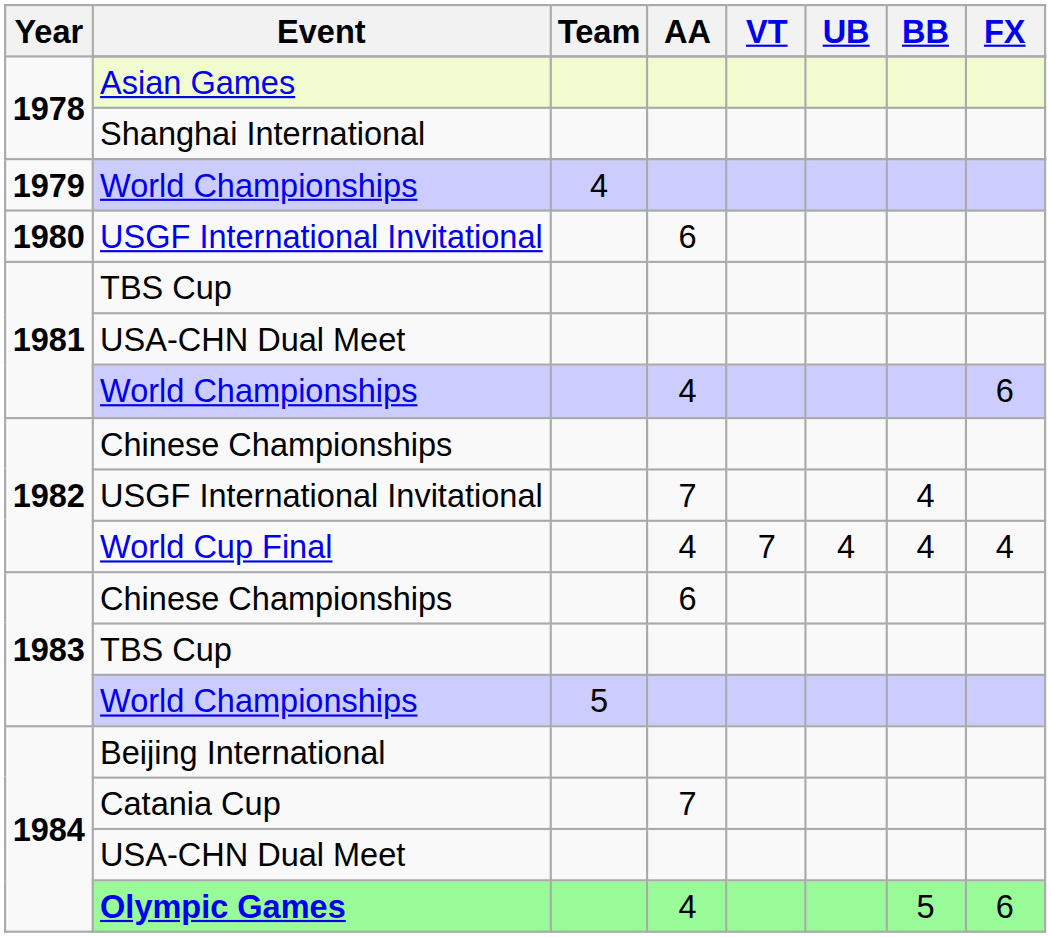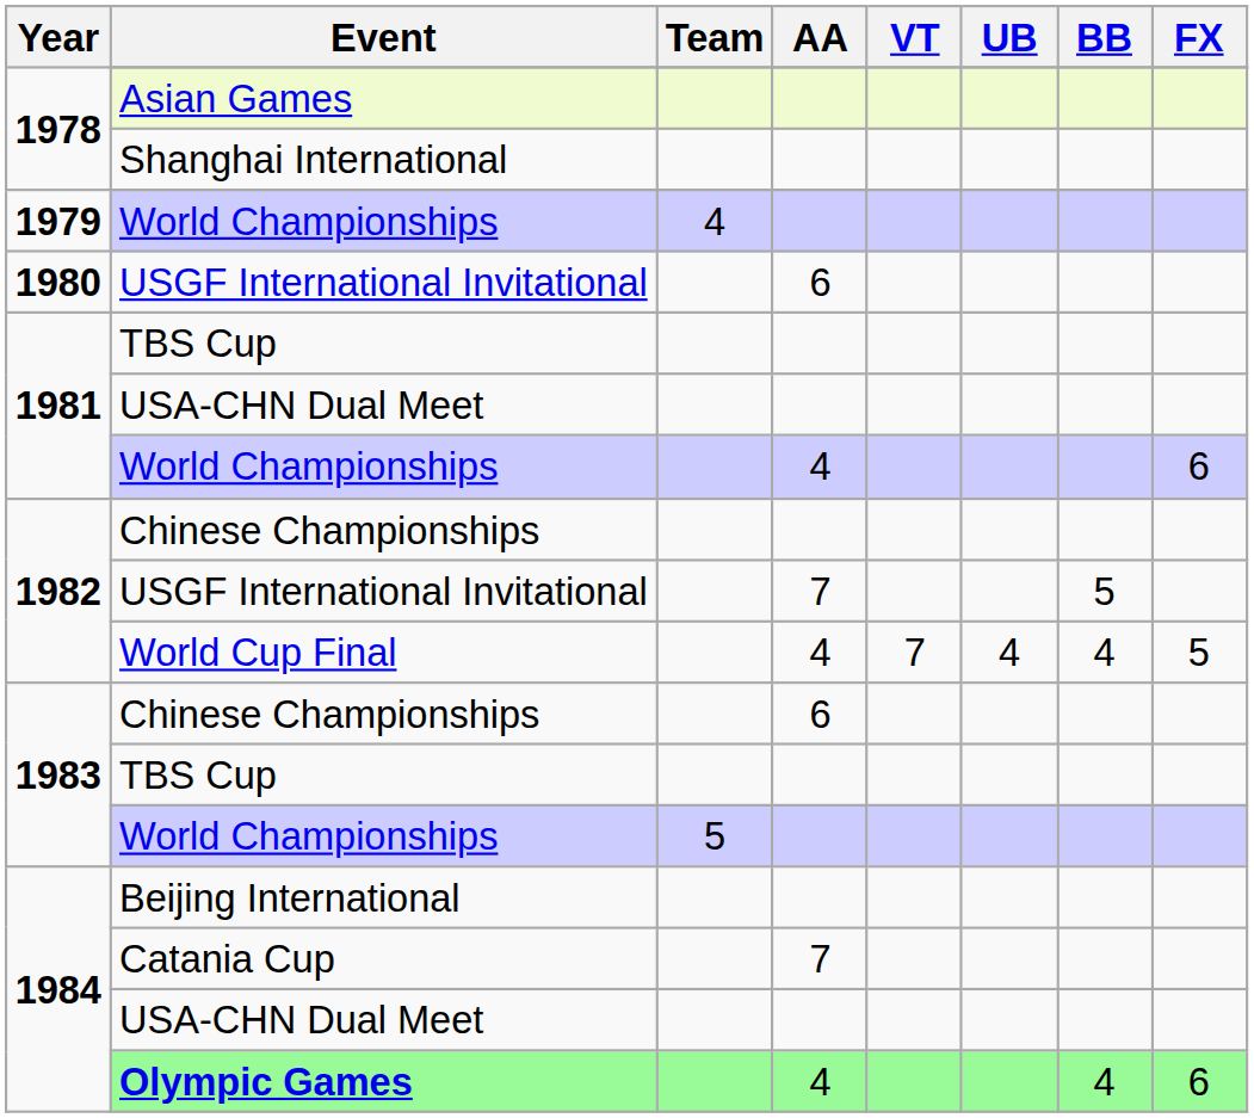 <table class="wikitable" style="text-align:center; font-size:95%;">
 <tr>
 <th align=center>Year</th>
 <th align=center>Event</th>
 <th style="width:30px;">Team</th>
 <th style="width:30px;">AA</th>
 <th style="width:30px;"><a href='#'>VT</a></th>
 <th style="width:30px;"><a href='#'>UB</a></th>
 <th style="width:30px;"><a href='#'>BB</a></th>
 <th style="width:30px;"><a href='#'>FX</a></th>
 </tr>
 <tr>
 <td rowspan="3"><strong>1978</strong></td>
 </tr>
 <tr bgcolor=#F0FCCF>
 <td align=left><a href='#'>Asian Games</a></td>
 <td></td>
 <td></td>
 <td></td>
 <td></td>
 <td></td>
 <td></td>
 </tr>
 <tr>
 <td align=left>Shanghai International</td>
 <td></td>
 <td></td>
 <td></td>
 <td></td>
 <td></td>
 <td></td>
 </tr>
 <tr>
 <td rowspan="2"><strong>1979</strong></td>
 </tr>
 <tr bgcolor=#CCCCFF>
 <td align=left><a href='#'>World Championships</a></td>
 <td>4</td>
 <td></td>
 <td></td>
 <td></td>
 <td></td>
 <td></td>
 </tr>
 <tr>
 <td rowspan="1"><strong>1980</strong></td>
 <td align=left><a href='#'>USGF International Invitational</a></td>
 <td></td>
 <td>6</td>
 <td></td>
 <td></td>
 <td></td>
 <td></td>
 </tr>
 <tr>
 <td rowspan="3"><strong>1981</strong></td>
 <td align=left>TBS Cup</td>
 <td></td>
 <td></td>
 <td></td>
 <td></td>
 <td></td>
 <td></td>
 </tr>
 <tr>
 <td align=left>USA-CHN Dual Meet</td>
 <td></td>
 <td></td>
 <td></td>
 <td></td>
 <td></td>
 <td></td>
 </tr>
 <tr bgcolor=#CCCCFF>
 <td align=left><a href='#'>World Championships</a></td>
 <td></td>
 <td>4</td>
 <td></td>
 <td></td>
 <td></td>
 <td>6</td>
 </tr>
 <tr>
 <td rowspan="3"><strong>1982</strong></td>
 <td align=left>Chinese Championships</td>
 <td></td>
 <td></td>
 <td></td>
 <td></td>
 <td></td>
 <td></td>
 </tr>
 <tr>
 <td align=left>USGF International Invitational</td>
 <td></td>
 <td>7</td>
 <td></td>
 <td></td>
-<td>4</td>
+<td>5</td>
 <td></td>
 </tr>
 <tr>
 <td align=left><a href='#'>World Cup Final</a></td>
 <td></td>
 <td>4</td>
 <td>7</td>
 <td>4</td>
 <td>4</td>
-<td>4</td>
+<td>5</td>
 </tr>
 <tr>
 <td rowspan="3"><strong>1983</strong></td>
 <td align=left>Chinese Championships</td>
 <td></td>
 <td>6</td>
 <td></td>
 <td></td>
 <td></td>
 <td></td>
 </tr>
 <tr>
 <td align=left>TBS Cup</td>
 <td></td>
 <td></td>
 <td></td>
 <td></td>
 <td></td>
 <td></td>
 </tr>
 <tr bgcolor=#CCCCFF>
 <td align=left><a href='#'>World Championships</a></td>
 <td>5</td>
 <td></td>
 <td></td>
 <td></td>
 <td></td>
 <td></td>
 </tr>
 <tr>
 <td rowspan="4"><strong>1984</strong></td>
 <td align=left>Beijing International</td>
 <td></td>
 <td></td>
 <td></td>
 <td></td>
 <td></td>
 <td></td>
 </tr>
 <tr>
 <td align=left>Catania Cup</td>
 <td></td>
 <td>7</td>
 <td></td>
 <td></td>
 <td></td>
 <td></td>
 </tr>
 <tr>
 <td align=left>USA-CHN Dual Meet</td>
 <td></td>
 <td></td>
 <td></td>
 <td></td>
 <td></td>
 <td></td>
 </tr>
 <tr bgcolor=98FB98>
 <td align=left><strong><a href='#'>Olympic Games</a></strong></td>
 <td></td>
 <td>4</td>
 <td></td>
 <td></td>
-<td>5</td>
+<td>4</td>
 <td>6</td>
 </tr>
 </table>
